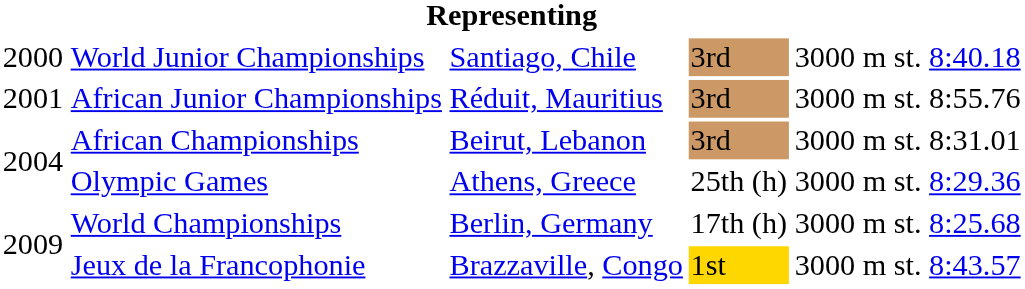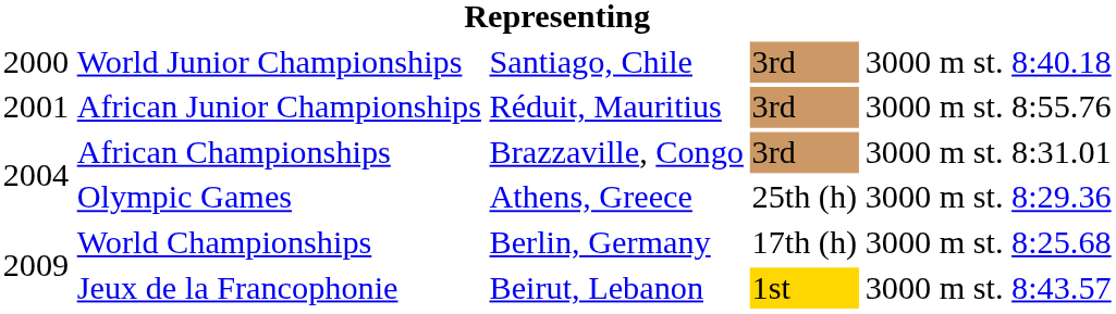 <table>
 <tr>
 <th colspan="6">Representing </th>
 </tr>
 <tr>
 <td>2000</td>
 <td><a href='#'>World Junior Championships</a></td>
 <td><a href='#'>Santiago, Chile</a></td>
 <td bgcolor=cc9966>3rd</td>
 <td>3000 m st.</td>
 <td><a href='#'>8:40.18</a></td>
 </tr>
 <tr>
 <td>2001</td>
 <td><a href='#'>African Junior Championships</a></td>
 <td><a href='#'>Réduit, Mauritius</a></td>
 <td bgcolor=cc9966>3rd</td>
 <td>3000 m st.</td>
 <td>8:55.76</td>
 </tr>
 <tr>
 <td rowspan=2>2004</td>
 <td><a href='#'>African Championships</a></td>
-<td><a href='#'>Beirut, Lebanon</a></td>
+<td><a href='#'>Brazzaville</a>, <a href='#'>Congo</a></td>
 <td bgcolor=cc9966>3rd</td>
 <td>3000 m st.</td>
 <td>8:31.01</td>
 </tr>
 <tr>
 <td><a href='#'>Olympic Games</a></td>
 <td><a href='#'>Athens, Greece</a></td>
 <td>25th (h)</td>
 <td>3000 m st.</td>
 <td><a href='#'>8:29.36</a></td>
 </tr>
 <tr>
 <td rowspan=2>2009</td>
 <td><a href='#'>World Championships</a></td>
 <td><a href='#'>Berlin, Germany</a></td>
 <td>17th (h)</td>
 <td>3000 m st.</td>
 <td><a href='#'>8:25.68</a></td>
 </tr>
 <tr>
 <td><a href='#'>Jeux de la Francophonie</a></td>
-<td><a href='#'>Brazzaville</a>, <a href='#'>Congo</a></td>
+<td><a href='#'>Beirut, Lebanon</a></td>
 <td bgcolor=gold>1st</td>
 <td>3000 m st.</td>
 <td><a href='#'>8:43.57</a></td>
 </tr>
 </table>
